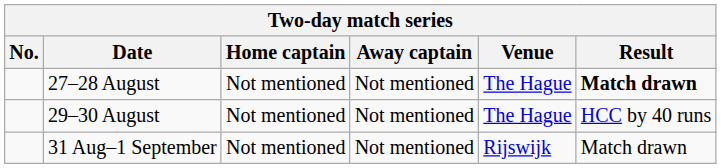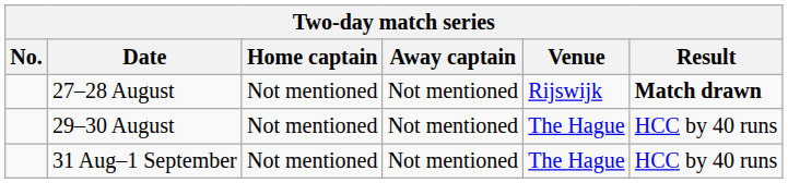 <table class="wikitable">
 <tr>
 <th colspan="9">Two-day match series</th>
 </tr>
 <tr>
 <th>No.</th>
 <th>Date</th>
 <th>Home captain</th>
 <th>Away captain</th>
 <th>Venue</th>
 <th>Result</th>
 </tr>
 <tr>
 <td></td>
 <td>27–28 August</td>
 <td>Not mentioned</td>
 <td>Not mentioned</td>
-<td><a href='#'>The Hague</a></td>
+<td><a href='#'>Rijswijk</a></td>
 <td><strong>Match drawn</strong></td>
 </tr>
 <tr>
 <td></td>
 <td>29–30 August</td>
 <td>Not mentioned</td>
 <td>Not mentioned</td>
 <td><a href='#'>The Hague</a></td>
 <td><a href='#'>HCC</a> by 40 runs</td>
 </tr>
 <tr>
 <td></td>
 <td>31 Aug–1 September</td>
 <td>Not mentioned</td>
 <td>Not mentioned</td>
-<td><a href='#'>Rijswijk</a></td>
-<td>Match drawn</td>
+<td><a href='#'>The Hague</a></td>
+<td><a href='#'>HCC</a> by 40 runs</td>
 </tr>
 </table>
